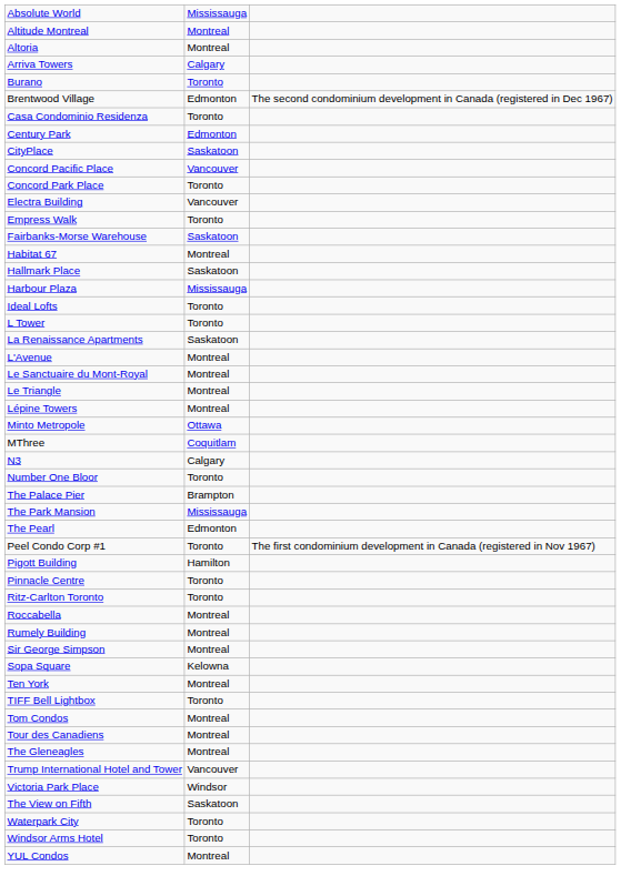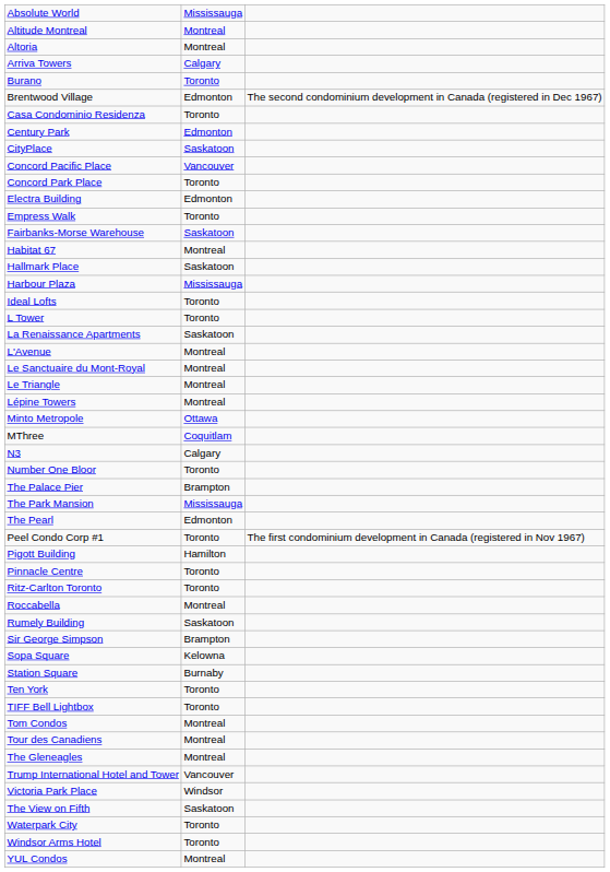 <table class="wikitable sortable">
 <tr>
 <td><a href='#'>Absolute World</a></td>
 <td><a href='#'>Mississauga</a></td>
 <td></td>
 </tr>
 <tr>
 <td><a href='#'>Altitude Montreal</a></td>
 <td><a href='#'>Montreal</a></td>
 <td></td>
 </tr>
 <tr>
 <td><a href='#'>Altoria</a></td>
 <td>Montreal</td>
 <td></td>
 </tr>
 <tr>
 <td><a href='#'>Arriva Towers</a></td>
 <td><a href='#'>Calgary</a></td>
 <td></td>
 </tr>
 <tr>
 <td><a href='#'>Burano</a></td>
 <td><a href='#'>Toronto</a></td>
 <td></td>
 </tr>
 <tr>
 <td>Brentwood Village</td>
 <td>Edmonton</td>
 <td>The second condominium development in Canada (registered in Dec 1967)</td>
 </tr>
 <tr>
 <td><a href='#'>Casa Condominio Residenza</a></td>
 <td>Toronto</td>
 <td></td>
 </tr>
 <tr>
 <td><a href='#'>Century Park</a></td>
 <td><a href='#'>Edmonton</a></td>
 <td></td>
 </tr>
 <tr>
 <td><a href='#'>CityPlace</a></td>
 <td><a href='#'>Saskatoon</a></td>
 <td></td>
 </tr>
 <tr>
 <td><a href='#'>Concord Pacific Place</a></td>
 <td><a href='#'>Vancouver</a></td>
 <td></td>
 </tr>
 <tr>
 <td><a href='#'>Concord Park Place</a></td>
 <td>Toronto</td>
 <td></td>
 </tr>
 <tr>
 <td><a href='#'>Electra Building</a></td>
-<td>Vancouver</td>
+<td>Edmonton</td>
 <td></td>
 </tr>
 <tr>
 <td><a href='#'>Empress Walk</a></td>
 <td>Toronto</td>
 <td></td>
 </tr>
 <tr>
 <td><a href='#'>Fairbanks-Morse Warehouse</a></td>
 <td><a href='#'>Saskatoon</a></td>
 <td></td>
 </tr>
 <tr>
 <td><a href='#'>Habitat 67</a></td>
 <td>Montreal</td>
 <td></td>
 </tr>
 <tr>
 <td><a href='#'>Hallmark Place</a></td>
 <td>Saskatoon</td>
 <td></td>
 </tr>
 <tr>
 <td><a href='#'>Harbour Plaza</a></td>
 <td><a href='#'>Mississauga</a></td>
 <td></td>
 </tr>
 <tr>
 <td><a href='#'>Ideal Lofts</a></td>
 <td>Toronto</td>
 <td></td>
 </tr>
 <tr>
 <td><a href='#'>L Tower</a></td>
 <td>Toronto</td>
 <td></td>
 </tr>
 <tr>
 <td><a href='#'>La Renaissance Apartments</a></td>
 <td>Saskatoon</td>
 <td></td>
 </tr>
 <tr>
 <td><a href='#'>L'Avenue</a></td>
 <td>Montreal</td>
 <td></td>
 </tr>
 <tr>
 <td><a href='#'>Le Sanctuaire du Mont-Royal</a></td>
 <td>Montreal</td>
 <td></td>
 </tr>
 <tr>
 <td><a href='#'>Le Triangle</a></td>
 <td>Montreal</td>
 <td></td>
 </tr>
 <tr>
 <td><a href='#'>Lépine Towers</a></td>
 <td>Montreal</td>
 <td></td>
 </tr>
 <tr>
 <td><a href='#'>Minto Metropole</a></td>
 <td><a href='#'>Ottawa</a></td>
 <td></td>
 </tr>
 <tr>
 <td>MThree</td>
 <td><a href='#'>Coquitlam</a></td>
 <td></td>
 </tr>
 <tr>
 <td><a href='#'>N3</a></td>
 <td>Calgary</td>
 <td></td>
 </tr>
 <tr>
 <td><a href='#'>Number One Bloor</a></td>
 <td>Toronto</td>
 <td></td>
 </tr>
 <tr>
 <td><a href='#'>The Palace Pier</a></td>
 <td>Brampton</td>
 <td></td>
 </tr>
 <tr>
 <td><a href='#'>The Park Mansion</a></td>
 <td><a href='#'>Mississauga</a></td>
 <td></td>
 </tr>
 <tr>
 <td><a href='#'>The Pearl</a></td>
 <td>Edmonton</td>
 <td></td>
 </tr>
 <tr>
 <td>Peel Condo Corp #1</td>
 <td>Toronto</td>
 <td>The first condominium development in Canada (registered in Nov 1967)</td>
 </tr>
 <tr>
 <td><a href='#'>Pigott Building</a></td>
 <td>Hamilton</td>
 <td></td>
 </tr>
 <tr>
 <td><a href='#'>Pinnacle Centre</a></td>
 <td>Toronto</td>
 <td></td>
 </tr>
 <tr>
 <td><a href='#'>Ritz-Carlton Toronto</a></td>
 <td>Toronto</td>
 <td></td>
 </tr>
 <tr>
 <td><a href='#'>Roccabella</a></td>
 <td>Montreal</td>
 <td></td>
 </tr>
 <tr>
 <td><a href='#'>Rumely Building</a></td>
-<td>Montreal</td>
+<td>Saskatoon</td>
 <td></td>
 </tr>
 <tr>
 <td><a href='#'>Sir George Simpson</a></td>
-<td>Montreal</td>
+<td>Brampton</td>
 <td></td>
 </tr>
 <tr>
 <td><a href='#'>Sopa Square</a></td>
 <td>Kelowna</td>
 <td></td>
 </tr>
 <tr>
+<td><a href='#'>Station Square</a></td>
+<td>Burnaby</td>
+<td></td>
+</tr>
+<tr>
 <td><a href='#'>Ten York</a></td>
-<td>Montreal</td>
+<td>Toronto</td>
 <td></td>
 </tr>
 <tr>
 <td><a href='#'>TIFF Bell Lightbox</a></td>
 <td>Toronto</td>
 <td></td>
 </tr>
 <tr>
 <td><a href='#'>Tom Condos</a></td>
 <td>Montreal</td>
 <td></td>
 </tr>
 <tr>
 <td><a href='#'>Tour des Canadiens</a></td>
 <td>Montreal</td>
 <td></td>
 </tr>
 <tr>
 <td><a href='#'>The Gleneagles</a></td>
 <td>Montreal</td>
 <td></td>
 </tr>
 <tr>
 <td><a href='#'>Trump International Hotel and Tower</a></td>
 <td>Vancouver</td>
 <td></td>
 </tr>
 <tr>
 <td><a href='#'>Victoria Park Place</a></td>
 <td>Windsor</td>
 <td></td>
 </tr>
 <tr>
 <td><a href='#'>The View on Fifth</a></td>
 <td>Saskatoon</td>
 <td></td>
 </tr>
 <tr>
 <td><a href='#'>Waterpark City</a></td>
 <td>Toronto</td>
 <td></td>
 </tr>
 <tr>
 <td><a href='#'>Windsor Arms Hotel</a></td>
 <td>Toronto</td>
 <td></td>
 </tr>
 <tr>
 <td><a href='#'>YUL Condos</a></td>
 <td>Montreal</td>
 <td></td>
 </tr>
 </table>
